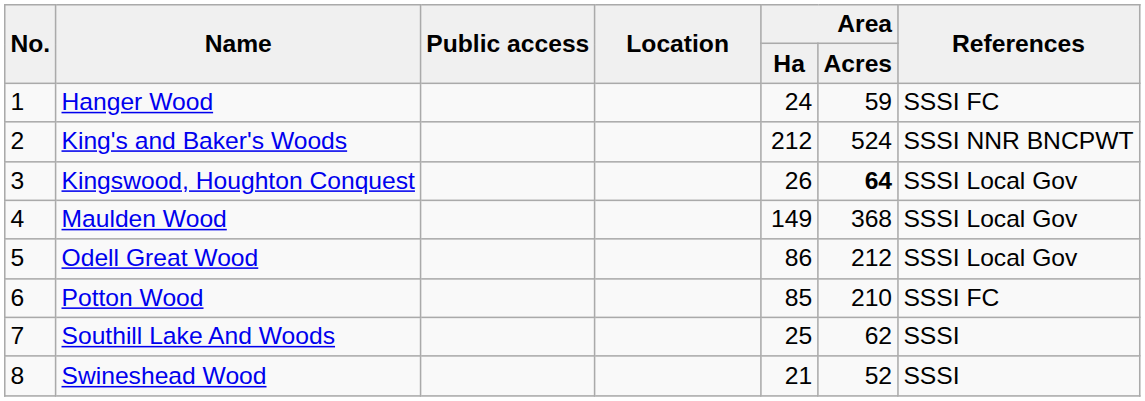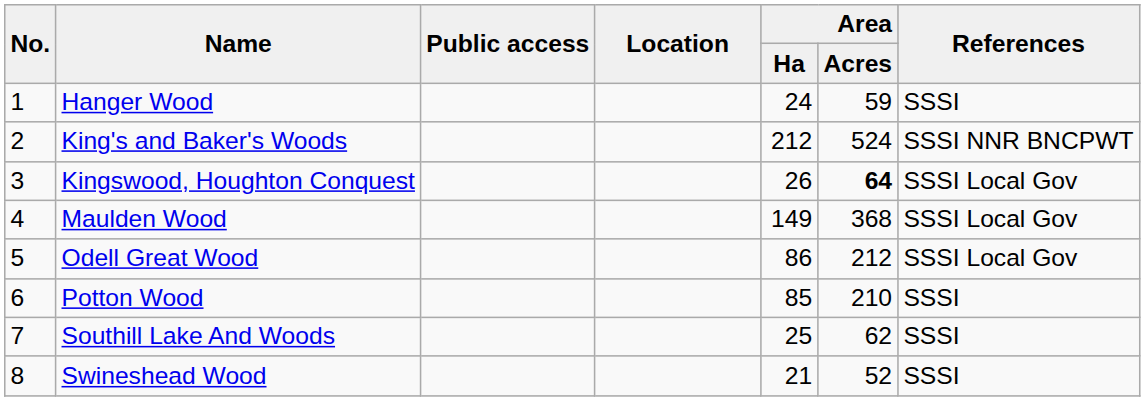 <table class="wikitable sortable">
 <tr>
 <th style="background:#f0f0f0" rowspan=2>No.</th>
 <th style="background:#f0f0f0" rowspan=2>Name</th>
 <th style="background:#f0f0f0" rowspan=2>Public access</th>
 <th style="width:100px;background:#f0f0f0" rowspan=2 class="unsortable">Location</th>
 <th style="background:#f0f0f0; text-align: right" colspan="2">Area</th>
 <th style="background:#f0f0f0" rowspan=2 class="unsortable">References</th>
 </tr>
 <tr>
 <th style="width:30px; background:#f0f0f0">Ha</th>
 <th style="width:30px; background:#f0f0f0">Acres</th>
 </tr>
 <tr !scope="row">
 <td>1</td>
 <td><a href='#'>Hanger Wood</a></td>
 <td>  </td>
 <td><small></small></td>
 <td style="text-align:right;">24</td>
 <td style="text-align:right;">59</td>
-<td>SSSI <abbr>FC</abbr></td>
+<td>SSSI</td>
 </tr>
 <tr>
 <td>2</td>
 <td><a href='#'>King's and Baker's Woods</a></td>
 <td>  </td>
 <td><small></small></td>
 <td style="text-align:right;">212</td>
 <td style="text-align:right;">524</td>
 <td>SSSI <abbr>NNR</abbr> <abbr>BNCPWT</abbr></td>
 </tr>
 <tr !scope="row">
 <td>3</td>
 <td><a href='#'>Kingswood, Houghton Conquest</a></td>
 <td>  </td>
 <td><small></small></td>
 <td style="text-align:right;">26</td>
 <td style="text-align:right;"><strong>64</strong></td>
 <td>SSSI Local Gov</td>
 </tr>
 <tr !scope="row">
 <td>4</td>
 <td><a href='#'>Maulden Wood</a></td>
 <td>  </td>
 <td><small></small></td>
 <td style="text-align:right;">149</td>
 <td style="text-align:right;">368</td>
 <td>SSSI Local Gov</td>
 </tr>
 <tr !scope="row">
 <td>5</td>
 <td><a href='#'>Odell Great Wood</a></td>
 <td>  </td>
 <td><small></small></td>
 <td style="text-align:right;">86</td>
 <td style="text-align:right;">212</td>
 <td>SSSI Local Gov</td>
 </tr>
 <tr !scope="row">
 <td>6</td>
 <td><a href='#'>Potton Wood</a></td>
 <td>  </td>
 <td><small></small></td>
 <td style="text-align:right;">85</td>
 <td style="text-align:right;">210</td>
-<td>SSSI <abbr>FC</abbr></td>
+<td>SSSI</td>
 </tr>
 <tr !scope="row">
 <td>7</td>
 <td><a href='#'>Southill Lake And Woods</a></td>
 <td>  </td>
 <td><small></small></td>
 <td style="text-align:right;">25</td>
 <td style="text-align:right;">62</td>
 <td>SSSI</td>
 </tr>
 <tr !scope="row">
 <td>8</td>
 <td><a href='#'>Swineshead Wood</a></td>
 <td>  </td>
 <td><small></small></td>
 <td style="text-align:right;">21</td>
 <td style="text-align:right;">52</td>
 <td>SSSI</td>
 </tr>
 </table>
